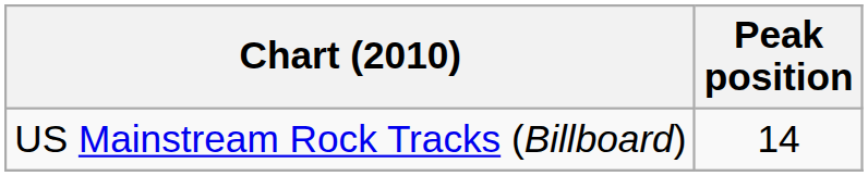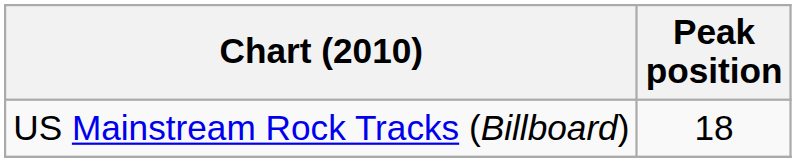 <table class="wikitable">
 <tr>
 <th>Chart (2010)</th>
 <th>Peak<br>position</th>
 </tr>
 <tr>
 <td>US <a href='#'>Mainstream Rock Tracks</a> (<em>Billboard</em>)</td>
-<td align="center">14</td>
+<td align="center">18</td>
 </tr>
 <tr>
 </tr>
 </table>
